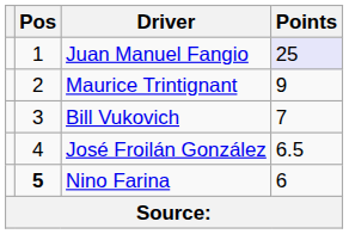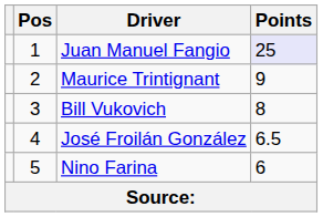 <table class="wikitable" style="font-size: 95%;">
 <tr>
 <th></th>
 <th>Pos</th>
 <th>Driver</th>
 <th>Points</th>
 </tr>
 <tr>
 <td align="left"></td>
 <td align="center">1</td>
 <td> <a href='#'>Juan Manuel Fangio</a></td>
 <td align="left" style="background: lavender;">25</td>
 </tr>
 <tr>
 <td align="left"></td>
 <td align="center">2</td>
 <td> <a href='#'>Maurice Trintignant</a></td>
 <td align="left">9</td>
 </tr>
 <tr>
 <td align="left"></td>
 <td align="center">3</td>
 <td> <a href='#'>Bill Vukovich</a></td>
-<td align="left">7</td>
+<td align="left">8</td>
 </tr>
 <tr>
 <td align="left"></td>
 <td align="center">4</td>
 <td> <a href='#'>José Froilán González</a></td>
 <td align="left">6.5</td>
 </tr>
 <tr>
 <td align="left"></td>
-<td align="center"><strong>5</strong></td>
+<td align="center">5</td>
 <td> <a href='#'>Nino Farina</a></td>
 <td align="left">6</td>
 </tr>
 <tr>
 <th colspan=4>Source: </th>
 </tr>
 </table>
